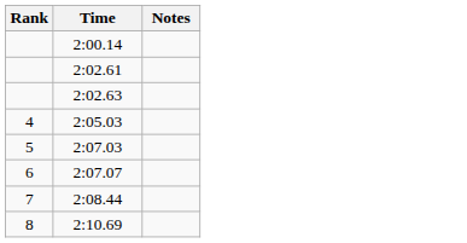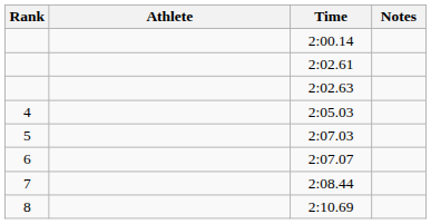 <table class="wikitable" style="text-align:center">
 <tr>
 <th width=40>Rank</th>
+<th width=250>Athlete</th>
 <th width=80>Time</th>
 <th width=50>Notes</th>
 </tr>
 <tr>
 <td></td>
+<td align=left></td>
 <td>2:00.14</td>
 <td></td>
 </tr>
 <tr>
 <td></td>
+<td align=left></td>
 <td>2:02.61</td>
 <td></td>
 </tr>
 <tr>
 <td></td>
+<td align=left></td>
 <td>2:02.63</td>
 <td></td>
 </tr>
 <tr>
 <td>4</td>
+<td align=left></td>
 <td>2:05.03</td>
 <td></td>
 </tr>
 <tr>
 <td>5</td>
+<td align=left></td>
 <td>2:07.03</td>
 <td></td>
 </tr>
 <tr>
 <td>6</td>
+<td align=left></td>
 <td>2:07.07</td>
 <td></td>
 </tr>
 <tr>
 <td>7</td>
+<td align=left></td>
 <td>2:08.44</td>
 <td></td>
 </tr>
 <tr>
 <td>8</td>
+<td align=left></td>
 <td>2:10.69</td>
 <td></td>
 </tr>
 </table>
